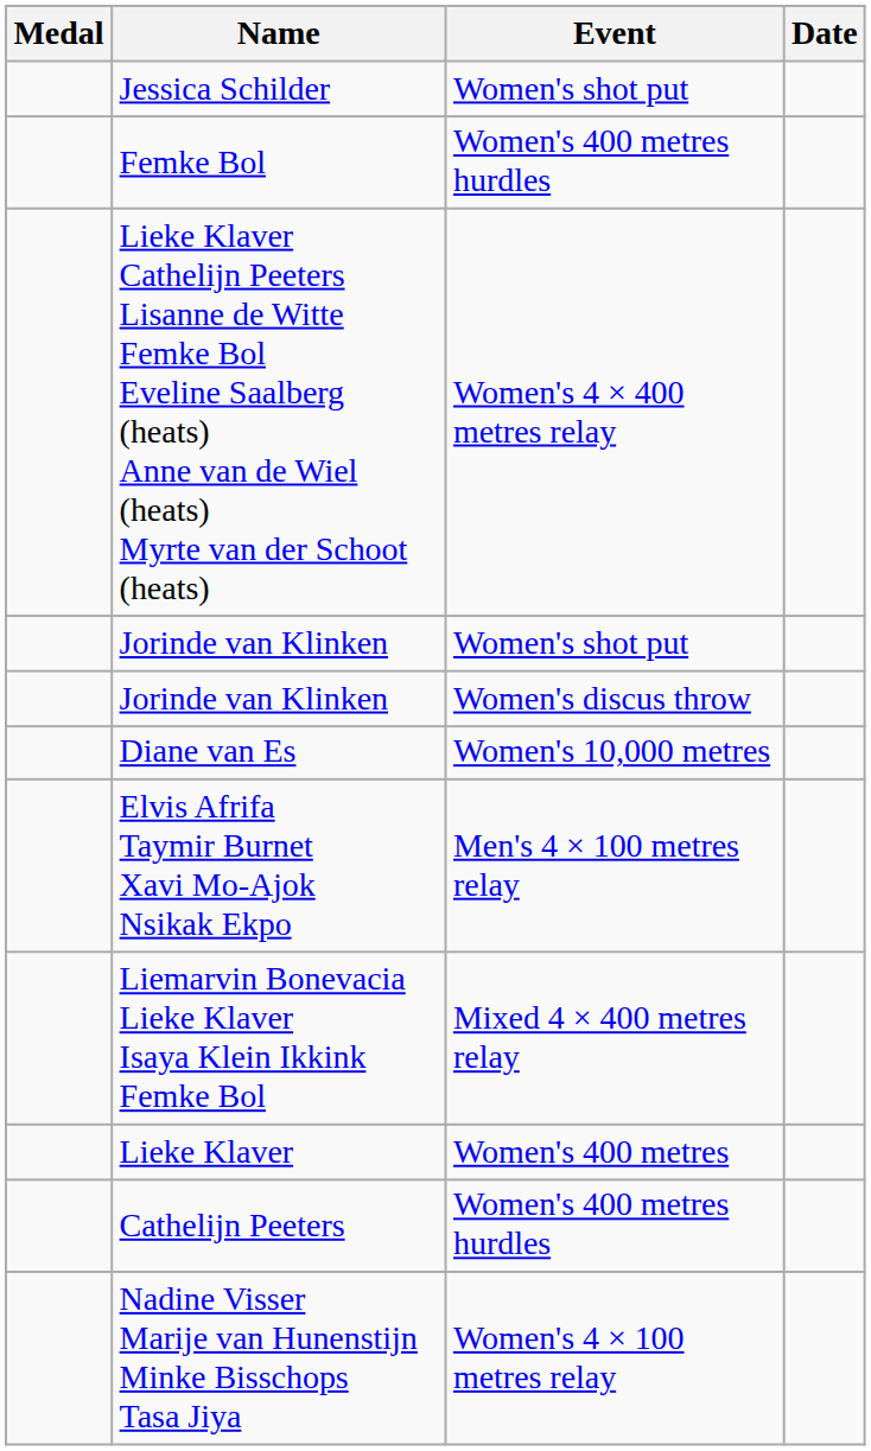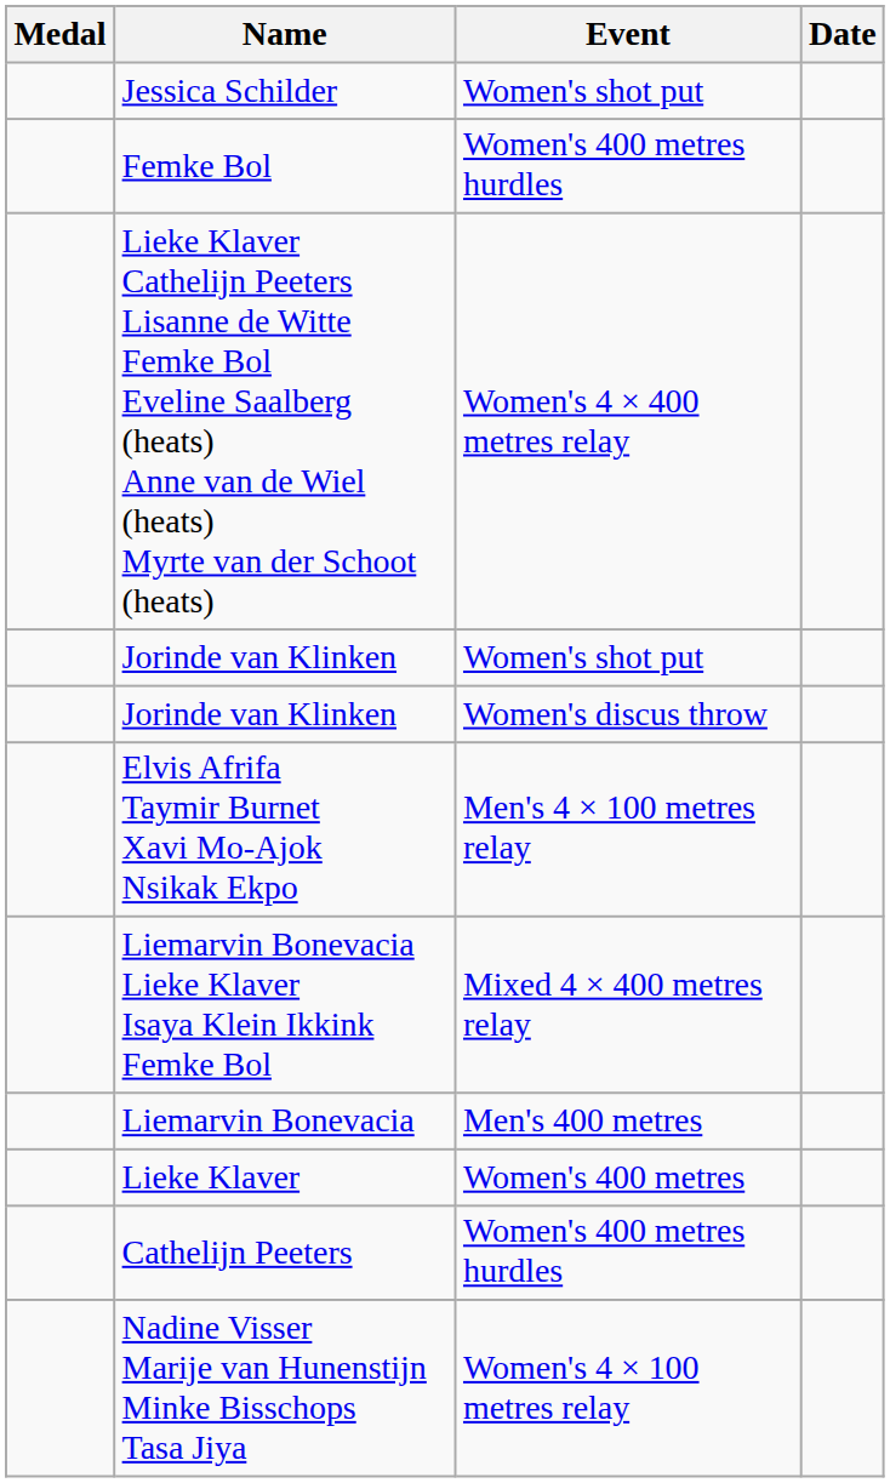 <table class="wikitable" style="font-size:90%" width=60%>
 <tr>
 <th>Medal</th>
 <th>Name</th>
 <th>Event</th>
 <th>Date</th>
 </tr>
 <tr>
 <td></td>
 <td><a href='#'>Jessica Schilder</a></td>
 <td><a href='#'>Women's shot put</a></td>
 <td></td>
 </tr>
 <tr>
 <td></td>
 <td><a href='#'>Femke Bol</a></td>
 <td><a href='#'>Women's 400 metres hurdles</a></td>
 <td></td>
 </tr>
 <tr>
 <td></td>
 <td><a href='#'>Lieke Klaver</a><br><a href='#'>Cathelijn Peeters</a><br><a href='#'>Lisanne de Witte</a><br><a href='#'>Femke Bol</a><br><a href='#'>Eveline Saalberg</a> (heats)<br><a href='#'>Anne van de Wiel</a> (heats)<br><a href='#'>Myrte van der Schoot</a> (heats)</td>
 <td><a href='#'>Women's 4 × 400 metres relay</a></td>
 <td></td>
 </tr>
 <tr>
 <td></td>
 <td><a href='#'>Jorinde van Klinken</a></td>
 <td><a href='#'>Women's shot put</a></td>
 <td></td>
 </tr>
 <tr>
 <td></td>
 <td><a href='#'>Jorinde van Klinken</a></td>
 <td><a href='#'>Women's discus throw</a></td>
 <td></td>
 </tr>
 <tr>
 <td></td>
-<td><a href='#'>Diane van Es</a></td>
-<td><a href='#'>Women's 10,000 metres</a></td>
-<td></td>
-</tr>
-<tr>
-<td></td>
 <td><a href='#'>Elvis Afrifa</a><br><a href='#'>Taymir Burnet</a><br><a href='#'>Xavi Mo-Ajok</a><br><a href='#'>Nsikak Ekpo</a></td>
 <td><a href='#'>Men's 4 × 100 metres relay</a></td>
 <td></td>
 </tr>
 <tr>
 <td></td>
 <td><a href='#'>Liemarvin Bonevacia</a><br><a href='#'>Lieke Klaver</a><br><a href='#'>Isaya Klein Ikkink</a><br><a href='#'>Femke Bol</a></td>
 <td><a href='#'>Mixed 4 × 400 metres relay</a></td>
+<td></td>
+</tr>
+<tr>
+<td></td>
+<td><a href='#'>Liemarvin Bonevacia</a></td>
+<td><a href='#'>Men's 400 metres</a></td>
 <td></td>
 </tr>
 <tr>
 <td></td>
 <td><a href='#'>Lieke Klaver</a></td>
 <td><a href='#'>Women's 400 metres</a></td>
 <td></td>
 </tr>
 <tr>
 <td></td>
 <td><a href='#'>Cathelijn Peeters</a></td>
 <td><a href='#'>Women's 400 metres hurdles</a></td>
 <td></td>
 </tr>
 <tr>
 <td></td>
 <td><a href='#'>Nadine Visser</a><br><a href='#'>Marije van Hunenstijn</a><br><a href='#'>Minke Bisschops</a><br><a href='#'>Tasa Jiya</a></td>
 <td><a href='#'>Women's 4 × 100 metres relay</a></td>
 <td></td>
 </tr>
 </table>
